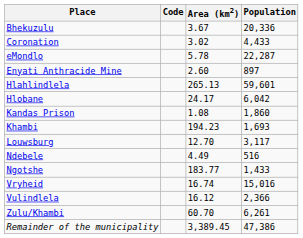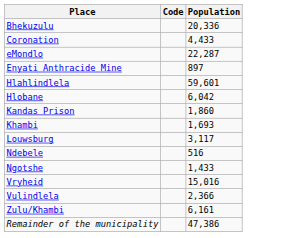 <table class="wikitable sortable">
 <tr>
 <th>Place</th>
 <th>Code</th>
-<th>Area (km<sup>2</sup>)</th>
 <th>Population</th>
 </tr>
 <tr>
 <td><a href='#'>Bhekuzulu</a></td>
 <td></td>
-<td>3.67</td>
 <td>20,336</td>
 </tr>
 <tr>
 <td><a href='#'>Coronation</a></td>
 <td></td>
-<td>3.02</td>
 <td>4,433</td>
 </tr>
 <tr>
 <td><a href='#'>eMondlo</a></td>
 <td></td>
-<td>5.78</td>
 <td>22,287</td>
 </tr>
 <tr>
 <td><a href='#'>Enyati Anthracide Mine</a></td>
 <td></td>
-<td>2.60</td>
 <td>897</td>
 </tr>
 <tr>
 <td><a href='#'>Hlahlindlela</a></td>
 <td></td>
-<td>265.13</td>
 <td>59,601</td>
 </tr>
 <tr>
 <td><a href='#'>Hlobane</a></td>
 <td></td>
-<td>24.17</td>
 <td>6,042</td>
 </tr>
 <tr>
 <td><a href='#'>Kandas Prison</a></td>
 <td></td>
-<td>1.08</td>
 <td>1,860</td>
 </tr>
 <tr>
 <td><a href='#'>Khambi</a></td>
 <td></td>
-<td>194.23</td>
 <td>1,693</td>
 </tr>
 <tr>
 <td><a href='#'>Louwsburg</a></td>
 <td></td>
-<td>12.70</td>
 <td>3,117</td>
 </tr>
 <tr>
 <td><a href='#'>Ndebele</a></td>
 <td></td>
-<td>4.49</td>
 <td>516</td>
 </tr>
 <tr>
 <td><a href='#'>Ngotshe</a></td>
 <td></td>
-<td>183.77</td>
 <td>1,433</td>
 </tr>
 <tr>
 <td><a href='#'>Vryheid</a></td>
 <td></td>
-<td>16.74</td>
 <td>15,016</td>
 </tr>
 <tr>
 <td><a href='#'>Vulindlela</a></td>
 <td></td>
-<td>16.12</td>
 <td>2,366</td>
 </tr>
 <tr>
 <td><a href='#'>Zulu/Khambi</a></td>
 <td></td>
-<td>60.70</td>
-<td>6,261</td>
+<td>6,161</td>
 </tr>
 <tr>
 <td><em>Remainder of the municipality</em></td>
 <td></td>
-<td>3,389.45</td>
 <td>47,386</td>
 </tr>
 </table>
